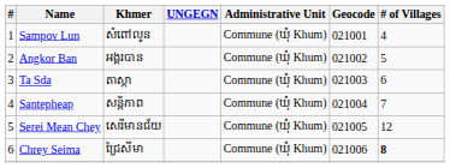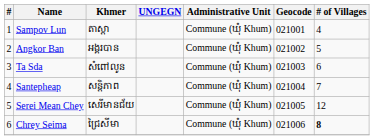 <table class="wikitable sortable">
 <tr>
 <th>#</th>
 <th>Name</th>
 <th>Khmer</th>
 <th><a href='#'>UNGEGN</a></th>
 <th>Administrative Unit</th>
 <th>Geocode</th>
 <th># of Villages</th>
 </tr>
 <tr>
 <td>1</td>
 <td><a href='#'>Sampov Lun</a></td>
-<td>សំពៅលូន</td>
+<td>តាស្ដា</td>
 <td></td>
 <td>Commune (ឃុំ Khum)</td>
 <td>021001</td>
 <td>4</td>
 </tr>
 <tr>
 <td>2</td>
 <td><a href='#'>Angkor Ban</a></td>
 <td>អង្គរបាន</td>
 <td></td>
 <td>Commune (ឃុំ Khum)</td>
 <td>021002</td>
 <td>5</td>
 </tr>
 <tr>
 <td>3</td>
 <td><a href='#'>Ta Sda</a></td>
-<td>តាស្ដា</td>
+<td>សំពៅលូន</td>
 <td></td>
 <td>Commune (ឃុំ Khum)</td>
 <td>021003</td>
 <td>6</td>
 </tr>
 <tr>
 <td>4</td>
 <td><a href='#'>Santepheap</a></td>
 <td>សន្ដិភាព</td>
 <td></td>
 <td>Commune (ឃុំ Khum)</td>
 <td>021004</td>
 <td>7</td>
 </tr>
 <tr>
 <td>5</td>
 <td><a href='#'>Serei Mean Chey</a></td>
 <td>សេរីមានជ័យ</td>
 <td></td>
 <td>Commune (ឃុំ Khum)</td>
 <td>021005</td>
 <td>12</td>
 </tr>
 <tr>
 <td>6</td>
 <td><a href='#'>Chrey Seima</a></td>
 <td>ជ្រៃសីមា</td>
 <td></td>
 <td>Commune (ឃុំ Khum)</td>
 <td>021006</td>
 <td><strong>8</strong></td>
 </tr>
 <tr>
 </tr>
 </table>
